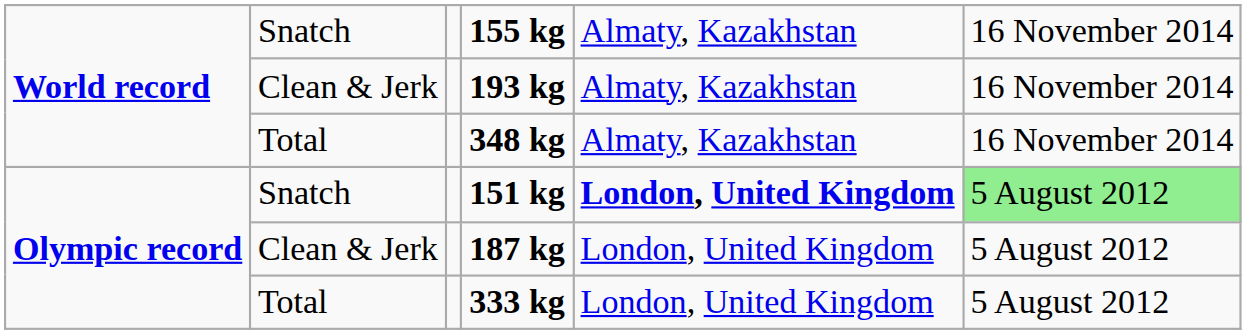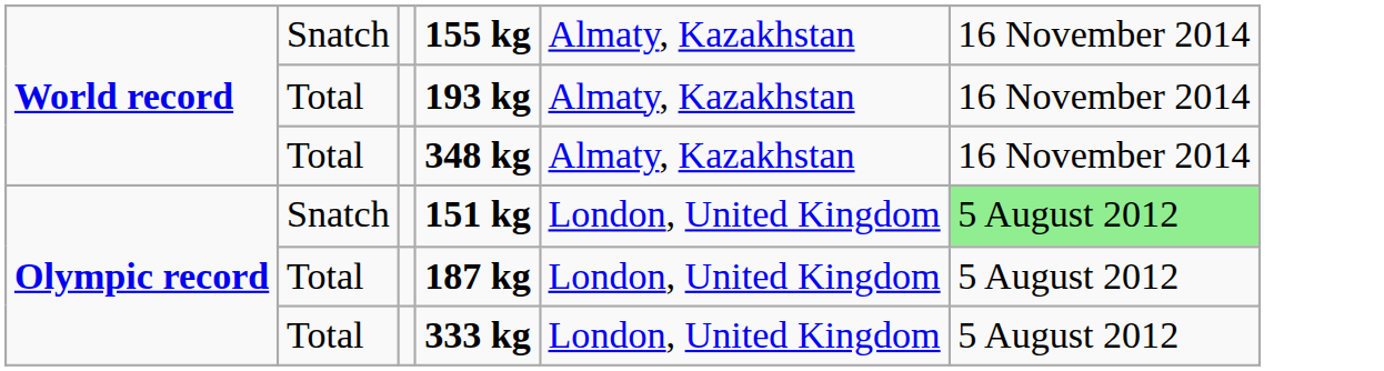 <table class="wikitable">
 <tr>
 <td rowspan=3><strong><a href='#'>World record</a></strong></td>
 <td>Snatch</td>
 <td></td>
 <td><strong>155 kg</strong></td>
 <td><a href='#'>Almaty</a>, <a href='#'>Kazakhstan</a></td>
 <td>16 November 2014</td>
 </tr>
 <tr>
-<td>Clean & Jerk</td>
+<td>Total</td>
 <td></td>
 <td><strong>193 kg</strong></td>
 <td><a href='#'>Almaty</a>, <a href='#'>Kazakhstan</a></td>
 <td>16 November 2014</td>
 </tr>
 <tr>
 <td>Total</td>
 <td></td>
 <td><strong>348 kg</strong></td>
 <td><a href='#'>Almaty</a>, <a href='#'>Kazakhstan</a></td>
 <td>16 November 2014</td>
 </tr>
 <tr>
 <td rowspan=3><strong><a href='#'>Olympic record</a></strong></td>
 <td>Snatch</td>
 <td></td>
 <td><strong>151 kg</strong></td>
-<td><strong><a href='#'>London</a>, <a href='#'>United Kingdom</a></strong></td>
+<td><a href='#'>London</a>, <a href='#'>United Kingdom</a></td>
 <td style="background: lightgreen;">5 August 2012</td>
 </tr>
 <tr>
-<td>Clean & Jerk</td>
+<td>Total</td>
 <td></td>
 <td><strong>187 kg</strong></td>
 <td><a href='#'>London</a>, <a href='#'>United Kingdom</a></td>
 <td>5 August 2012</td>
 </tr>
 <tr>
 <td>Total</td>
 <td></td>
 <td><strong>333 kg</strong></td>
 <td><a href='#'>London</a>, <a href='#'>United Kingdom</a></td>
 <td>5 August 2012</td>
 </tr>
 </table>
